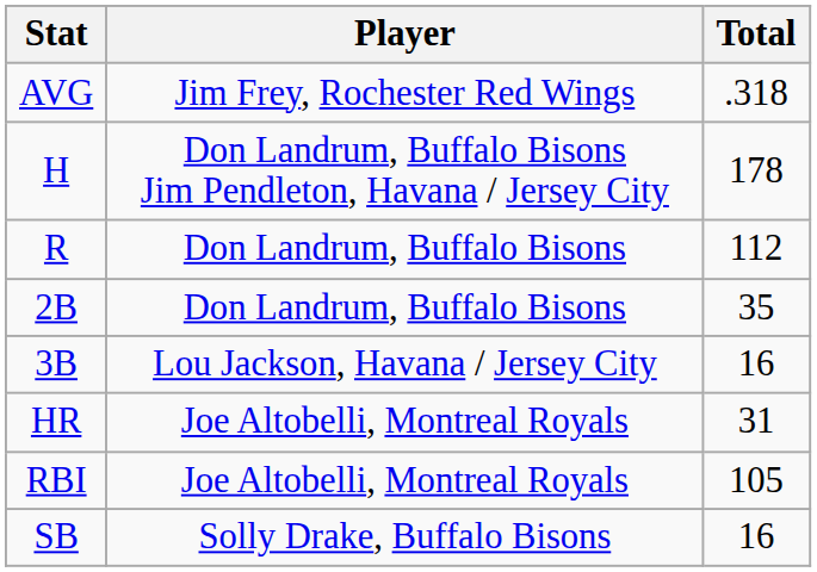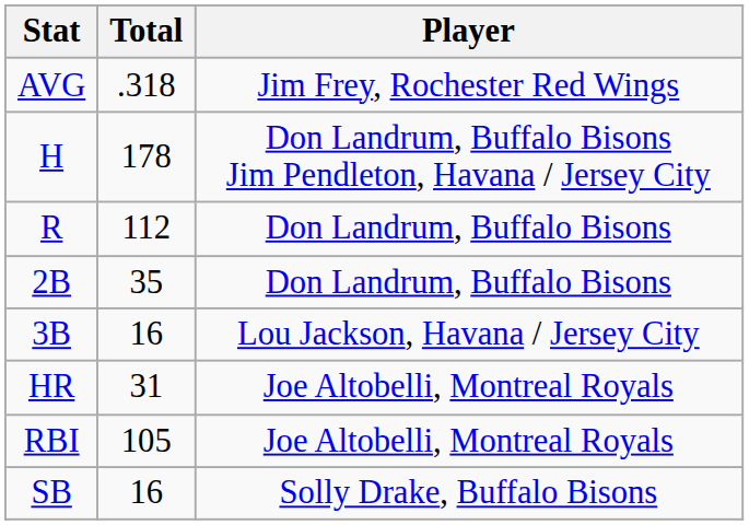 <table class="wikitable" width="40%" style="text-align:center;">
 <tr>
 <th width="5%">Stat</th>
+<th width="5%">Total</th>
 <th width="60%">Player</th>
-<th width="5%">Total</th>
 </tr>
 <tr>
 <td><a href='#'>AVG</a></td>
+<td>.318</td>
 <td><a href='#'>Jim Frey</a>, <a href='#'>Rochester Red Wings</a></td>
-<td>.318</td>
 </tr>
 <tr>
 <td><a href='#'>H</a></td>
+<td>178</td>
 <td><a href='#'>Don Landrum</a>, <a href='#'>Buffalo Bisons</a> <br> <a href='#'>Jim Pendleton</a>, <a href='#'>Havana</a> / <a href='#'>Jersey City</a></td>
-<td>178</td>
 </tr>
 <tr>
 <td><a href='#'>R</a></td>
+<td>112</td>
 <td><a href='#'>Don Landrum</a>, <a href='#'>Buffalo Bisons</a></td>
-<td>112</td>
 </tr>
 <tr>
 <td><a href='#'>2B</a></td>
+<td>35</td>
 <td><a href='#'>Don Landrum</a>, <a href='#'>Buffalo Bisons</a></td>
-<td>35</td>
 </tr>
 <tr>
 <td><a href='#'>3B</a></td>
+<td>16</td>
 <td><a href='#'>Lou Jackson</a>, <a href='#'>Havana</a> / <a href='#'>Jersey City</a></td>
-<td>16</td>
 </tr>
 <tr>
 <td><a href='#'>HR</a></td>
+<td>31</td>
 <td><a href='#'>Joe Altobelli</a>, <a href='#'>Montreal Royals</a></td>
-<td>31</td>
 </tr>
 <tr>
 <td><a href='#'>RBI</a></td>
+<td>105</td>
 <td><a href='#'>Joe Altobelli</a>, <a href='#'>Montreal Royals</a></td>
-<td>105</td>
 </tr>
 <tr>
 <td><a href='#'>SB</a></td>
+<td>16</td>
 <td><a href='#'>Solly Drake</a>, <a href='#'>Buffalo Bisons</a></td>
-<td>16</td>
 </tr>
 </table>
